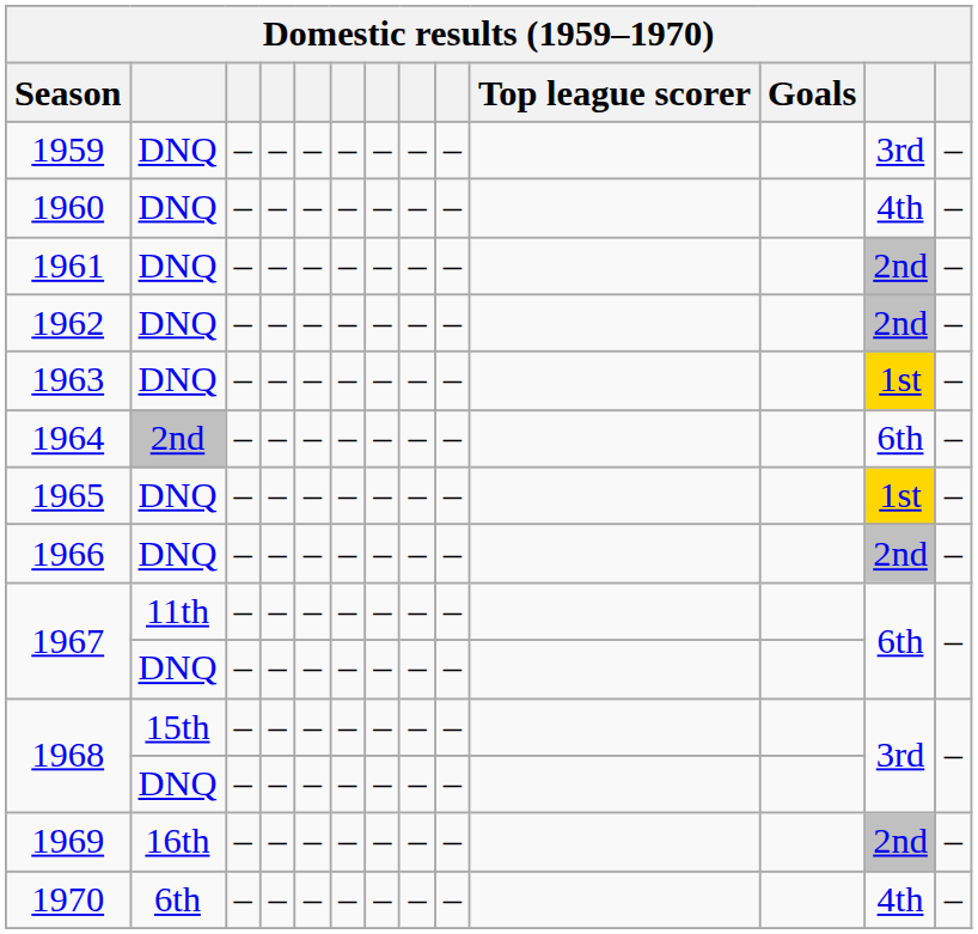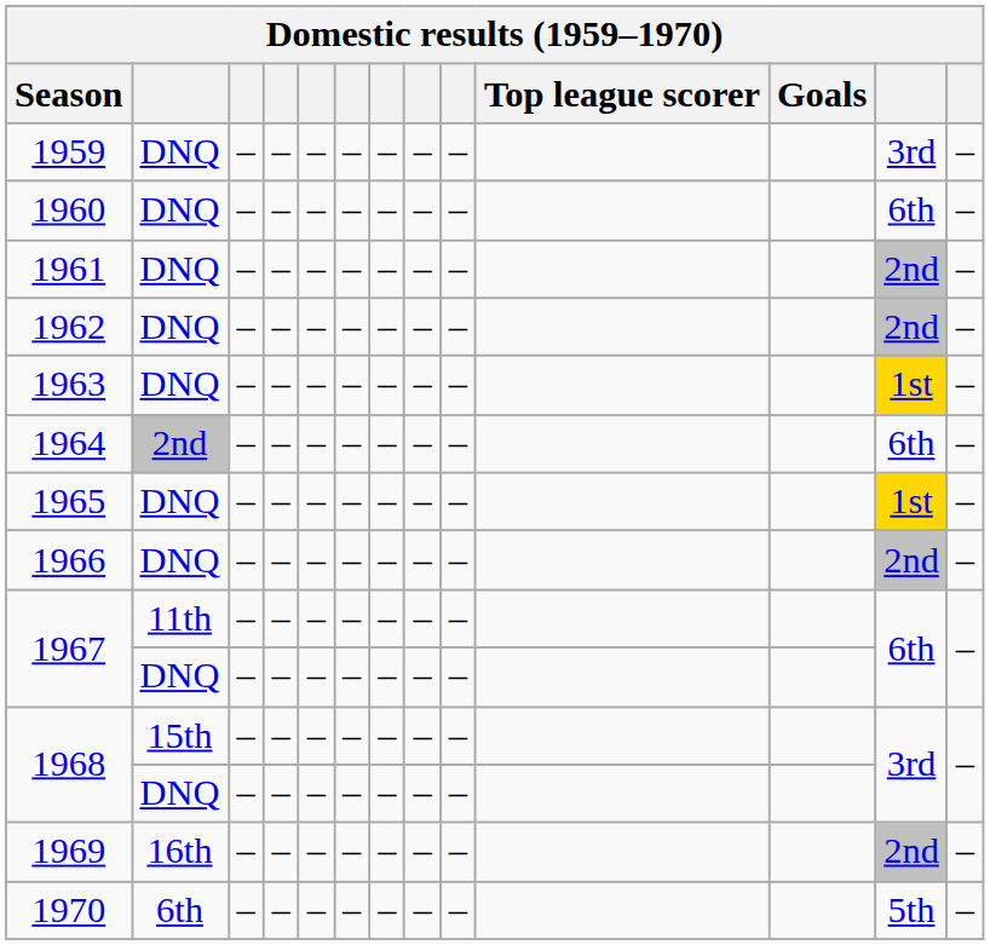 <table class="wikitable collapsible mw-collapsed" style="text-align:center">
 <tr>
 <th colspan="13">Domestic results (1959–1970)</th>
 </tr>
 <tr>
 <th>Season</th>
 <th></th>
 <th></th>
 <th></th>
 <th></th>
 <th></th>
 <th></th>
 <th></th>
 <th></th>
 <th>Top league scorer</th>
 <th>Goals</th>
 <th></th>
 <th></th>
 </tr>
 <tr>
 <td><a href='#'>1959</a></td>
 <td><a href='#'>DNQ</a></td>
 <td>–</td>
 <td>–</td>
 <td>–</td>
 <td>–</td>
 <td>–</td>
 <td>–</td>
 <td>–</td>
 <td></td>
 <td></td>
 <td><a href='#'>3rd</a></td>
 <td>–</td>
 </tr>
 <tr>
 <td><a href='#'>1960</a></td>
 <td><a href='#'>DNQ</a></td>
 <td>–</td>
 <td>–</td>
 <td>–</td>
 <td>–</td>
 <td>–</td>
 <td>–</td>
 <td>–</td>
 <td></td>
 <td></td>
-<td><a href='#'>4th</a></td>
+<td><a href='#'>6th</a></td>
 <td>–</td>
 </tr>
 <tr>
 <td><a href='#'>1961</a></td>
 <td><a href='#'>DNQ</a></td>
 <td>–</td>
 <td>–</td>
 <td>–</td>
 <td>–</td>
 <td>–</td>
 <td>–</td>
 <td>–</td>
 <td></td>
 <td></td>
 <td style="background:silver"><a href='#'>2nd</a></td>
 <td>–</td>
 </tr>
 <tr>
 <td><a href='#'>1962</a></td>
 <td><a href='#'>DNQ</a></td>
 <td>–</td>
 <td>–</td>
 <td>–</td>
 <td>–</td>
 <td>–</td>
 <td>–</td>
 <td>–</td>
 <td></td>
 <td></td>
 <td style="background:silver"><a href='#'>2nd</a></td>
 <td>–</td>
 </tr>
 <tr>
 <td><a href='#'>1963</a></td>
 <td><a href='#'>DNQ</a></td>
 <td>–</td>
 <td>–</td>
 <td>–</td>
 <td>–</td>
 <td>–</td>
 <td>–</td>
 <td>–</td>
 <td></td>
 <td></td>
 <td style="background:gold"><a href='#'>1st</a></td>
 <td>–</td>
 </tr>
 <tr>
 <td><a href='#'>1964</a></td>
 <td style="background:silver"><a href='#'>2nd</a></td>
 <td>–</td>
 <td>–</td>
 <td>–</td>
 <td>–</td>
 <td>–</td>
 <td>–</td>
 <td>–</td>
 <td></td>
 <td></td>
 <td><a href='#'>6th</a></td>
 <td>–</td>
 </tr>
 <tr>
 <td><a href='#'>1965</a></td>
 <td><a href='#'>DNQ</a></td>
 <td>–</td>
 <td>–</td>
 <td>–</td>
 <td>–</td>
 <td>–</td>
 <td>–</td>
 <td>–</td>
 <td></td>
 <td></td>
 <td style="background:gold"><a href='#'>1st</a></td>
 <td>–</td>
 </tr>
 <tr>
 <td><a href='#'>1966</a></td>
 <td><a href='#'>DNQ</a></td>
 <td>–</td>
 <td>–</td>
 <td>–</td>
 <td>–</td>
 <td>–</td>
 <td>–</td>
 <td>–</td>
 <td></td>
 <td></td>
 <td style="background:silver"><a href='#'>2nd</a></td>
 <td>–</td>
 </tr>
 <tr>
 <td rowspan="2"><a href='#'>1967</a></td>
 <td><a href='#'>11th</a></td>
 <td>–</td>
 <td>–</td>
 <td>–</td>
 <td>–</td>
 <td>–</td>
 <td>–</td>
 <td>–</td>
 <td></td>
 <td></td>
 <td rowspan="2"><a href='#'>6th</a></td>
 <td rowspan="2">–</td>
 </tr>
 <tr>
 <td><a href='#'>DNQ</a></td>
 <td>–</td>
 <td>–</td>
 <td>–</td>
 <td>–</td>
 <td>–</td>
 <td>–</td>
 <td>–</td>
 <td></td>
 <td></td>
 </tr>
 <tr>
 <td rowspan="2"><a href='#'>1968</a></td>
 <td><a href='#'>15th</a></td>
 <td>–</td>
 <td>–</td>
 <td>–</td>
 <td>–</td>
 <td>–</td>
 <td>–</td>
 <td>–</td>
 <td></td>
 <td></td>
 <td rowspan="2"><a href='#'>3rd</a></td>
 <td rowspan="2">–</td>
 </tr>
 <tr>
 <td><a href='#'>DNQ</a></td>
 <td>–</td>
 <td>–</td>
 <td>–</td>
 <td>–</td>
 <td>–</td>
 <td>–</td>
 <td>–</td>
 <td></td>
 <td></td>
 </tr>
 <tr>
 <td><a href='#'>1969</a></td>
 <td><a href='#'>16th</a></td>
 <td>–</td>
 <td>–</td>
 <td>–</td>
 <td>–</td>
 <td>–</td>
 <td>–</td>
 <td>–</td>
 <td></td>
 <td></td>
 <td style="background:silver"><a href='#'>2nd</a></td>
 <td>–</td>
 </tr>
 <tr>
 <td><a href='#'>1970</a></td>
 <td><a href='#'>6th</a></td>
 <td>–</td>
 <td>–</td>
 <td>–</td>
 <td>–</td>
 <td>–</td>
 <td>–</td>
 <td>–</td>
 <td></td>
 <td></td>
-<td><a href='#'>4th</a></td>
+<td><a href='#'>5th</a></td>
 <td>–</td>
 </tr>
 <tr>
 </tr>
 </table>
